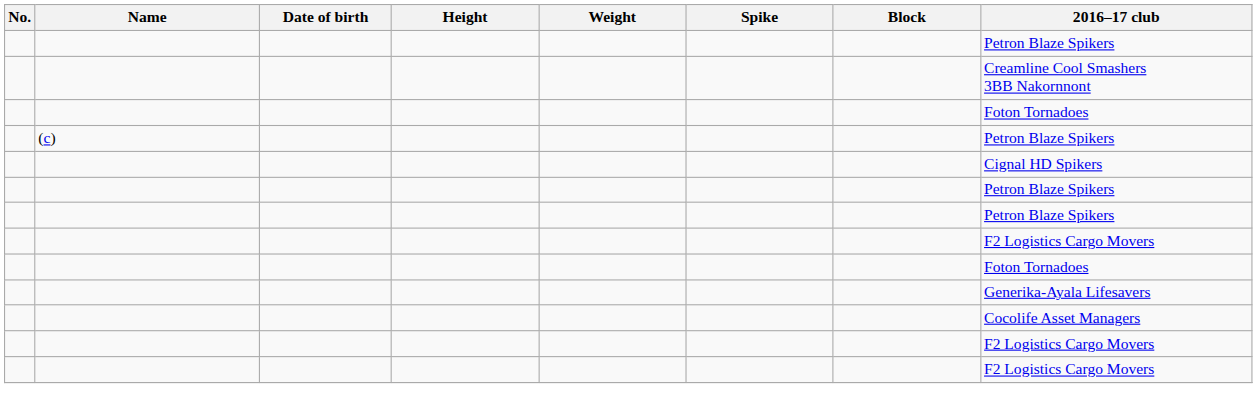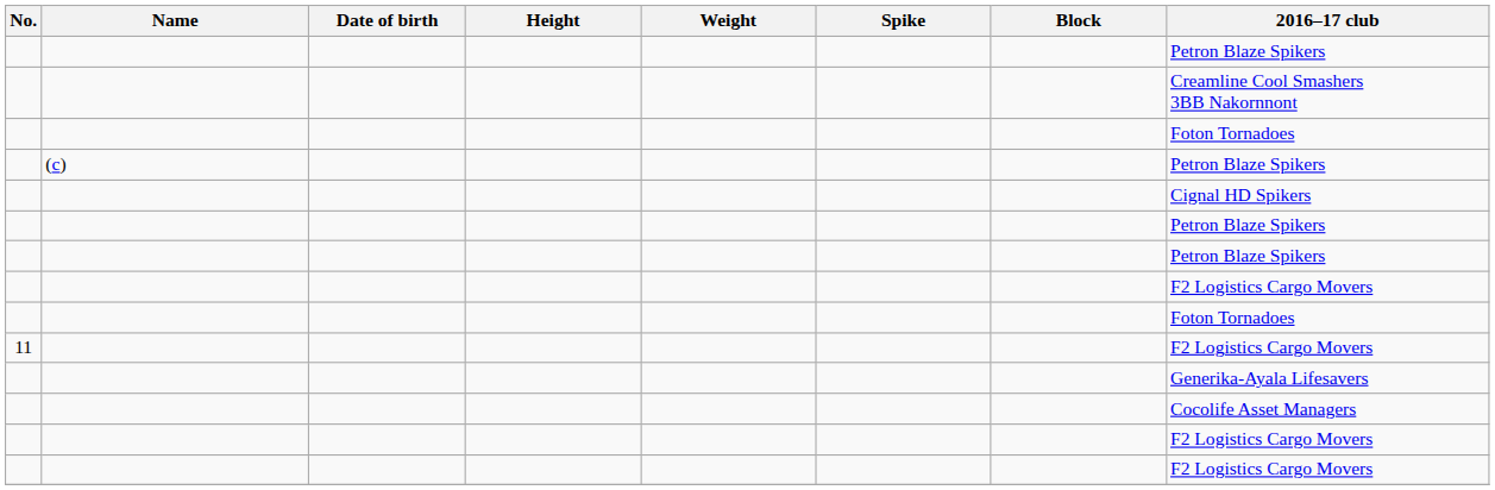 <table class="wikitable sortable" style="font-size:90%; text-align:center;">
 <tr>
 <th>No.</th>
 <th style="width:14em">Name</th>
 <th style="width:8em">Date of birth</th>
 <th style="width:9em">Height</th>
 <th style="width:9em">Weight</th>
 <th style="width:9em">Spike</th>
 <th style="width:9em">Block</th>
 <th style="width:17em">2016–17 club</th>
 </tr>
 <tr>
 <td></td>
 <td align=left></td>
 <td align=right></td>
 <td></td>
 <td></td>
 <td></td>
 <td></td>
 <td align=left> <a href='#'>Petron Blaze Spikers</a></td>
 </tr>
 <tr>
 <td></td>
 <td align=left></td>
 <td align=right></td>
 <td></td>
 <td></td>
 <td></td>
 <td></td>
 <td align=left> <a href='#'>Creamline Cool Smashers</a><br> <a href='#'>3BB Nakornnont</a></td>
 </tr>
 <tr>
 <td></td>
 <td align=left></td>
 <td align=right></td>
 <td></td>
 <td></td>
 <td></td>
 <td></td>
 <td align=left> <a href='#'>Foton Tornadoes</a></td>
 </tr>
 <tr>
 <td></td>
 <td align=left> (<a href='#'>c</a>)</td>
 <td align="right"></td>
 <td></td>
 <td></td>
 <td></td>
 <td></td>
 <td align=left> <a href='#'>Petron Blaze Spikers</a></td>
 </tr>
 <tr>
 <td></td>
 <td align=left></td>
 <td align=right></td>
 <td></td>
 <td></td>
 <td></td>
 <td></td>
 <td align=left> <a href='#'>Cignal HD Spikers</a></td>
 </tr>
 <tr>
 <td></td>
 <td align=left></td>
 <td align=right></td>
 <td></td>
 <td></td>
 <td></td>
 <td></td>
 <td align=left> <a href='#'>Petron Blaze Spikers</a></td>
 </tr>
 <tr>
 <td></td>
 <td align=left></td>
 <td align=right></td>
 <td></td>
 <td></td>
 <td></td>
 <td></td>
 <td align=left> <a href='#'>Petron Blaze Spikers</a></td>
 </tr>
 <tr>
 <td></td>
 <td align=left></td>
 <td align=right></td>
 <td></td>
 <td></td>
 <td></td>
 <td></td>
 <td align=left> <a href='#'>F2 Logistics Cargo Movers</a></td>
 </tr>
 <tr>
 <td></td>
 <td align=left></td>
 <td align=right></td>
 <td></td>
 <td></td>
 <td></td>
 <td></td>
 <td align=left> <a href='#'>Foton Tornadoes</a></td>
 </tr>
 <tr>
+<td>11</td>
+<td align=left></td>
+<td align=right></td>
+<td></td>
+<td></td>
+<td></td>
+<td></td>
+<td align=left> <a href='#'>F2 Logistics Cargo Movers</a></td>
+</tr>
+<tr>
 <td></td>
 <td align=left></td>
 <td align=right></td>
 <td></td>
 <td></td>
 <td></td>
 <td></td>
 <td align=left> <a href='#'>Generika-Ayala Lifesavers</a></td>
 </tr>
 <tr>
 <td></td>
 <td align=left></td>
 <td align=right></td>
 <td></td>
 <td></td>
 <td></td>
 <td></td>
 <td align=left> <a href='#'>Cocolife Asset Managers</a></td>
 </tr>
 <tr>
 <td></td>
 <td align=left></td>
 <td align=right></td>
 <td></td>
 <td></td>
 <td></td>
 <td></td>
 <td align=left> <a href='#'>F2 Logistics Cargo Movers</a></td>
 </tr>
 <tr>
 <td></td>
 <td align=left></td>
 <td align=right></td>
 <td></td>
 <td></td>
 <td></td>
 <td></td>
 <td align=left> <a href='#'>F2 Logistics Cargo Movers</a></td>
 </tr>
 <tr>
 </tr>
 </table>
